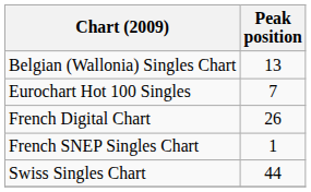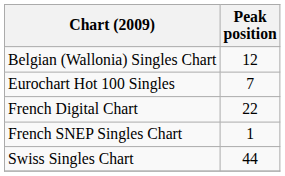 <table class="wikitable sortable">
 <tr>
 <th>Chart (2009)</th>
 <th>Peak<br>position</th>
 </tr>
 <tr>
 <td>Belgian (Wallonia) Singles Chart</td>
-<td align="center">13</td>
+<td align="center">12</td>
 </tr>
 <tr>
 <td>Eurochart Hot 100 Singles</td>
 <td align="center">7</td>
 </tr>
 <tr>
 <td>French Digital Chart</td>
-<td align="center">26</td>
+<td align="center">22</td>
 </tr>
 <tr>
 <td>French SNEP Singles Chart</td>
 <td align="center">1</td>
 </tr>
 <tr>
 <td>Swiss Singles Chart</td>
 <td align="center">44</td>
 </tr>
 <tr>
 </tr>
 </table>
